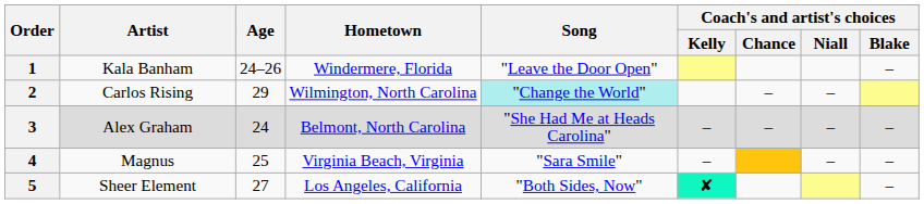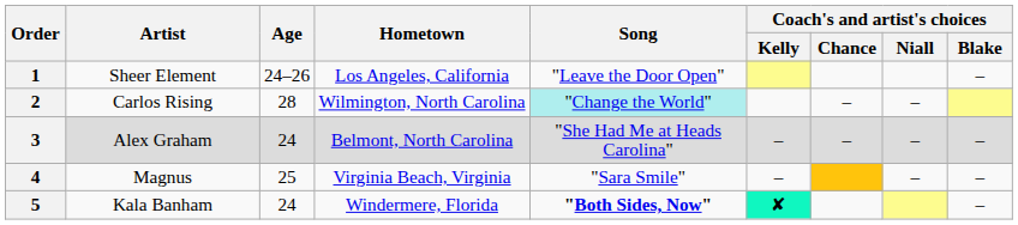 <table class="wikitable" style="text-align:center; line-height:17px; width:100%">
 <tr>
 <th rowspan="2" scope="col" style="width:04%">Order</th>
 <th rowspan="2" scope="col" style="width:18%">Artist</th>
 <th rowspan="2" scope="col" style="width:05%">Age</th>
 <th rowspan="2" scope="col" style="width:20%">Hometown</th>
 <th rowspan="2" scope="col" style="width:20%">Song</th>
 <th colspan="4" scope="col" style="width:24%">Coach's and artist's choices</th>
 </tr>
 <tr>
 <th style="width:06%">Kelly</th>
 <th style="width:06%">Chance</th>
 <th style="width:06%">Niall</th>
 <th style="width:06%">Blake</th>
 </tr>
 <tr>
 <th>1</th>
-<td>Kala Banham</td>
+<td>Sheer Element<br></td>
 <td>24–26</td>
-<td><a href='#'>Windermere, Florida</a></td>
+<td><a href='#'>Los Angeles, California</a></td>
 <td>"<a href='#'>Leave the Door Open</a>"</td>
 <td style="background:#fdfc8f"><em></em></td>
 <td><em></em></td>
 <td><em></em></td>
 <td>–</td>
 </tr>
 <tr>
 <th>2</th>
 <td>Carlos Rising</td>
-<td>29</td>
+<td>28</td>
 <td><a href='#'>Wilmington, North Carolina</a></td>
 <td style="background: paleturquoise;">"<a href='#'>Change the World</a>"</td>
 <td><em></em></td>
 <td>–</td>
 <td>–</td>
 <td style="background:#fdfc8f"><em></em></td>
 </tr>
 <tr style="background:#DCDCDC">
 <th>3</th>
 <td>Alex Graham</td>
 <td>24</td>
 <td><a href='#'>Belmont, North Carolina</a></td>
 <td>"<a href='#'>She Had Me at Heads Carolina</a>"</td>
 <td>–</td>
 <td>–</td>
 <td>–</td>
 <td>–</td>
 </tr>
 <tr>
 <th>4</th>
 <td>Magnus</td>
 <td>25</td>
 <td><a href='#'>Virginia Beach, Virginia</a></td>
 <td>"<a href='#'>Sara Smile</a>"</td>
 <td>–</td>
 <td style="background:#ffc40c"><em></em></td>
 <td>–</td>
 <td>–</td>
 </tr>
 <tr>
 <th>5</th>
-<td>Sheer Element<br></td>
-<td>27</td>
-<td><a href='#'>Los Angeles, California</a></td>
-<td>"<a href='#'>Both Sides, Now</a>"</td>
+<td>Kala Banham</td>
+<td>24</td>
+<td><a href='#'>Windermere, Florida</a></td>
+<td><strong>"<a href='#'>Both Sides, Now</a>"</strong></td>
 <td style="background:#0ff7c0">✘</td>
 <td><em></em></td>
 <td style="background:#fdfc8f"><em></em></td>
 <td>–</td>
 </tr>
 </table>
